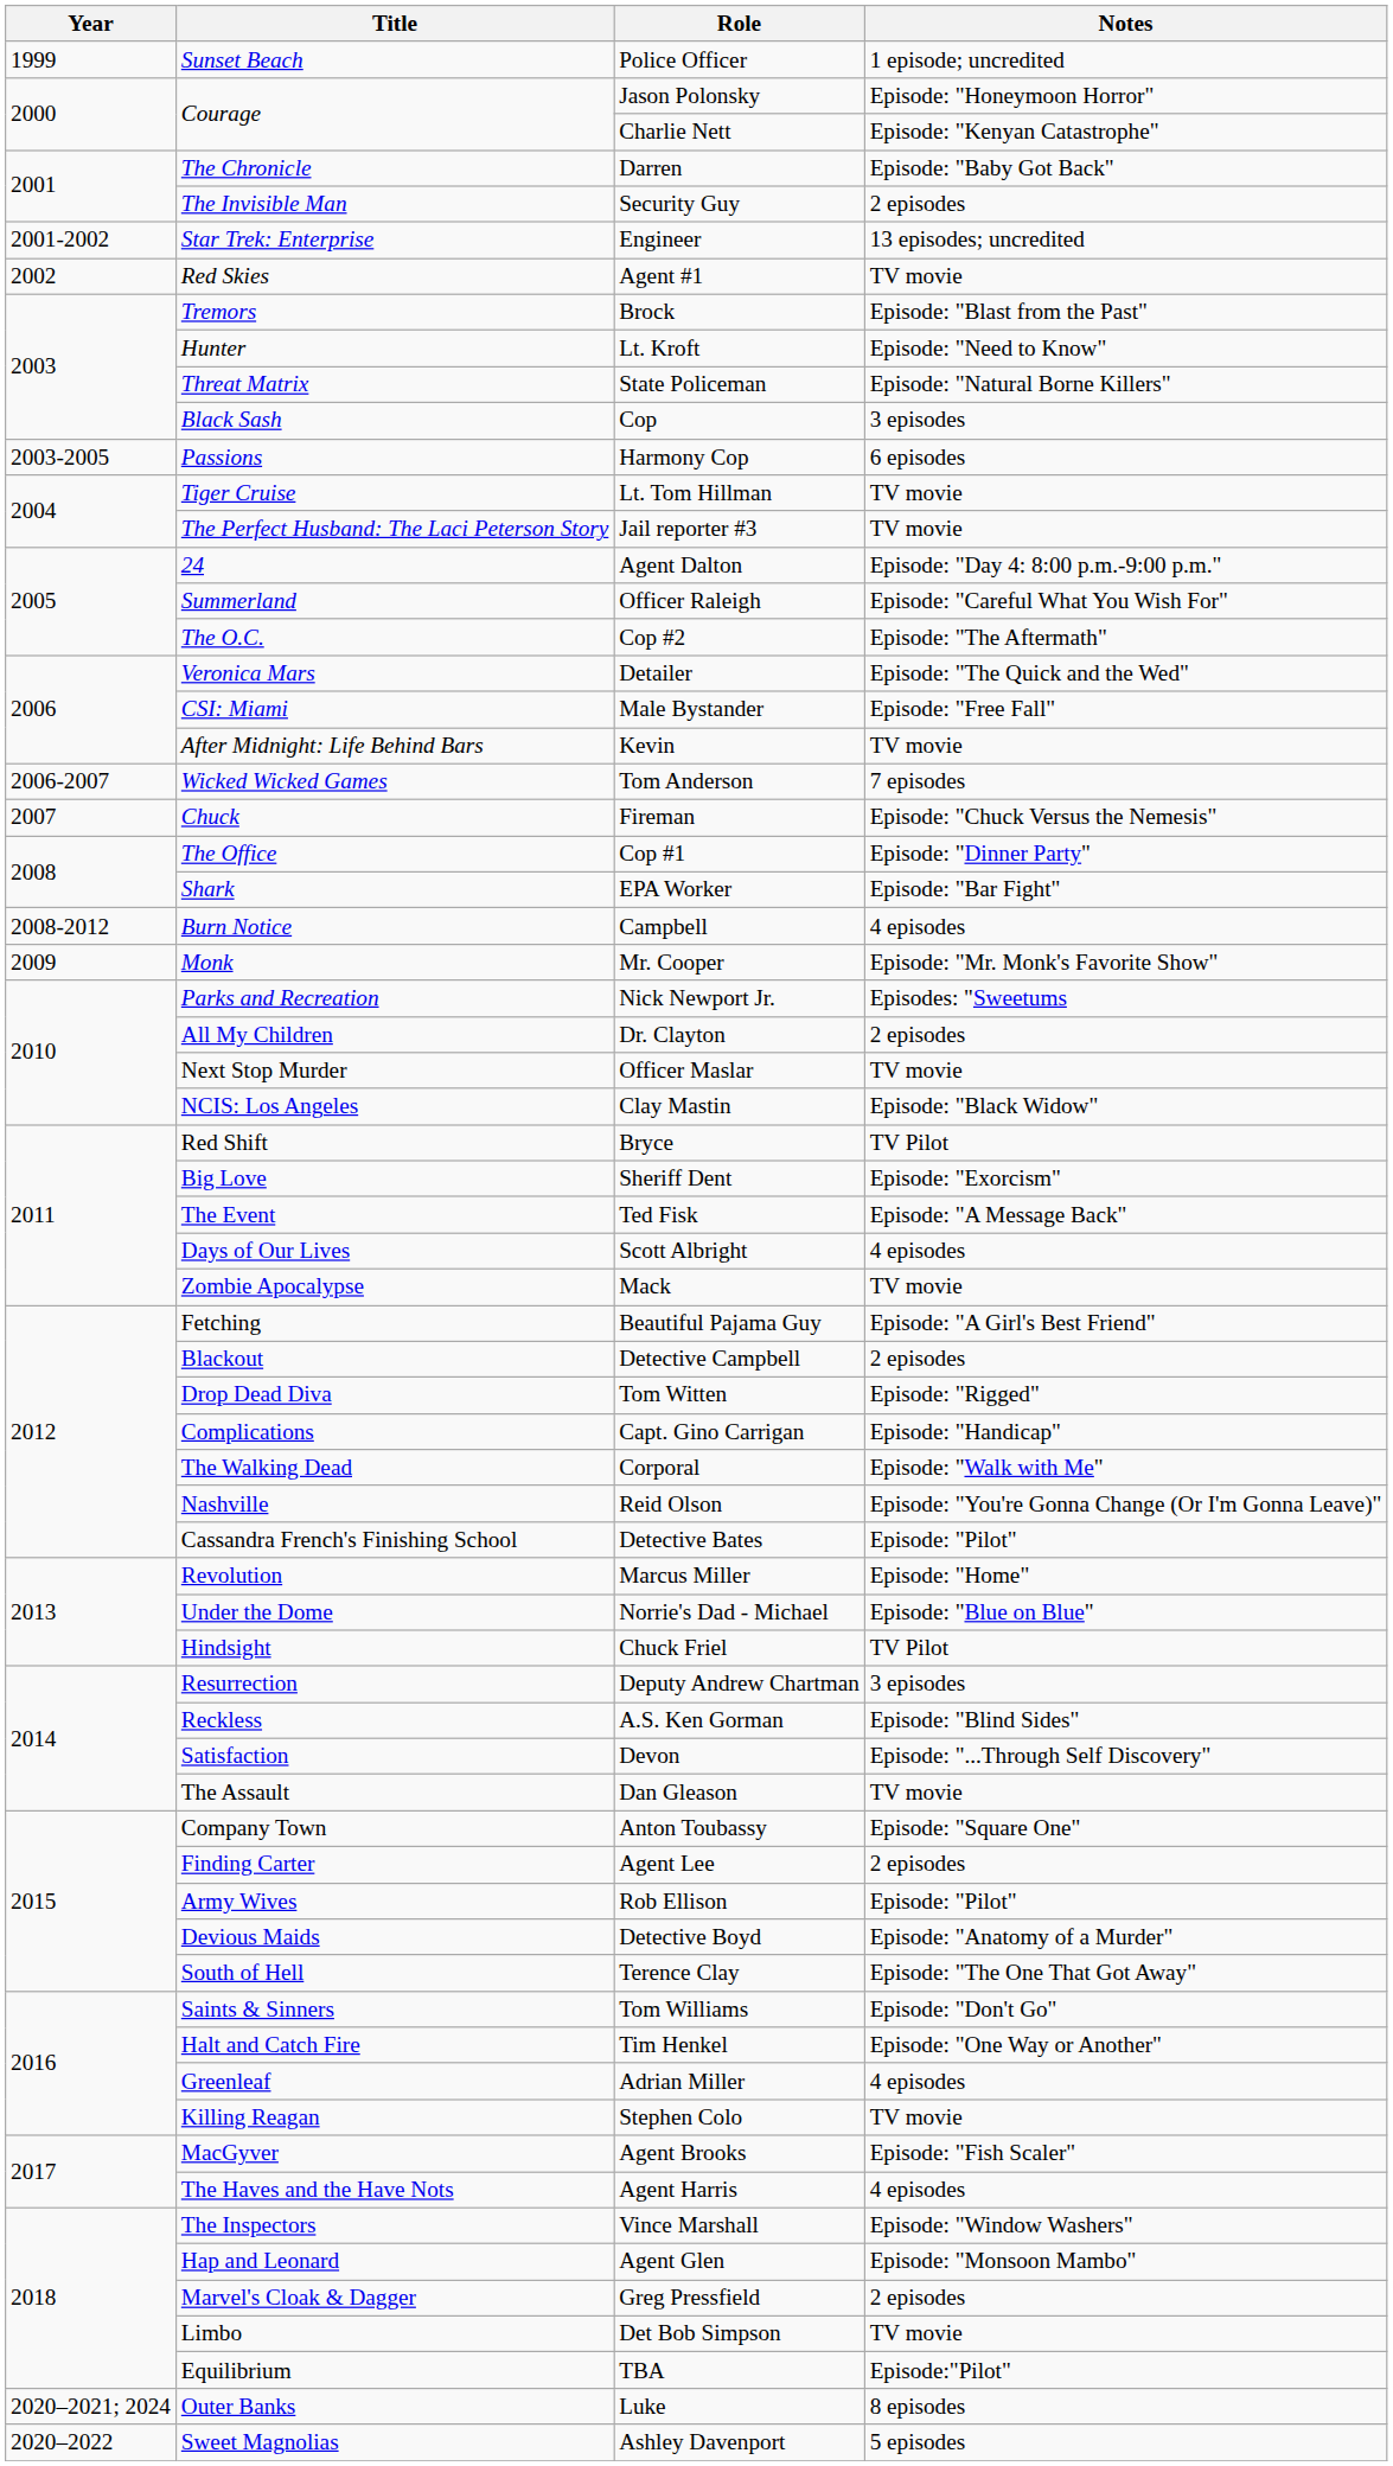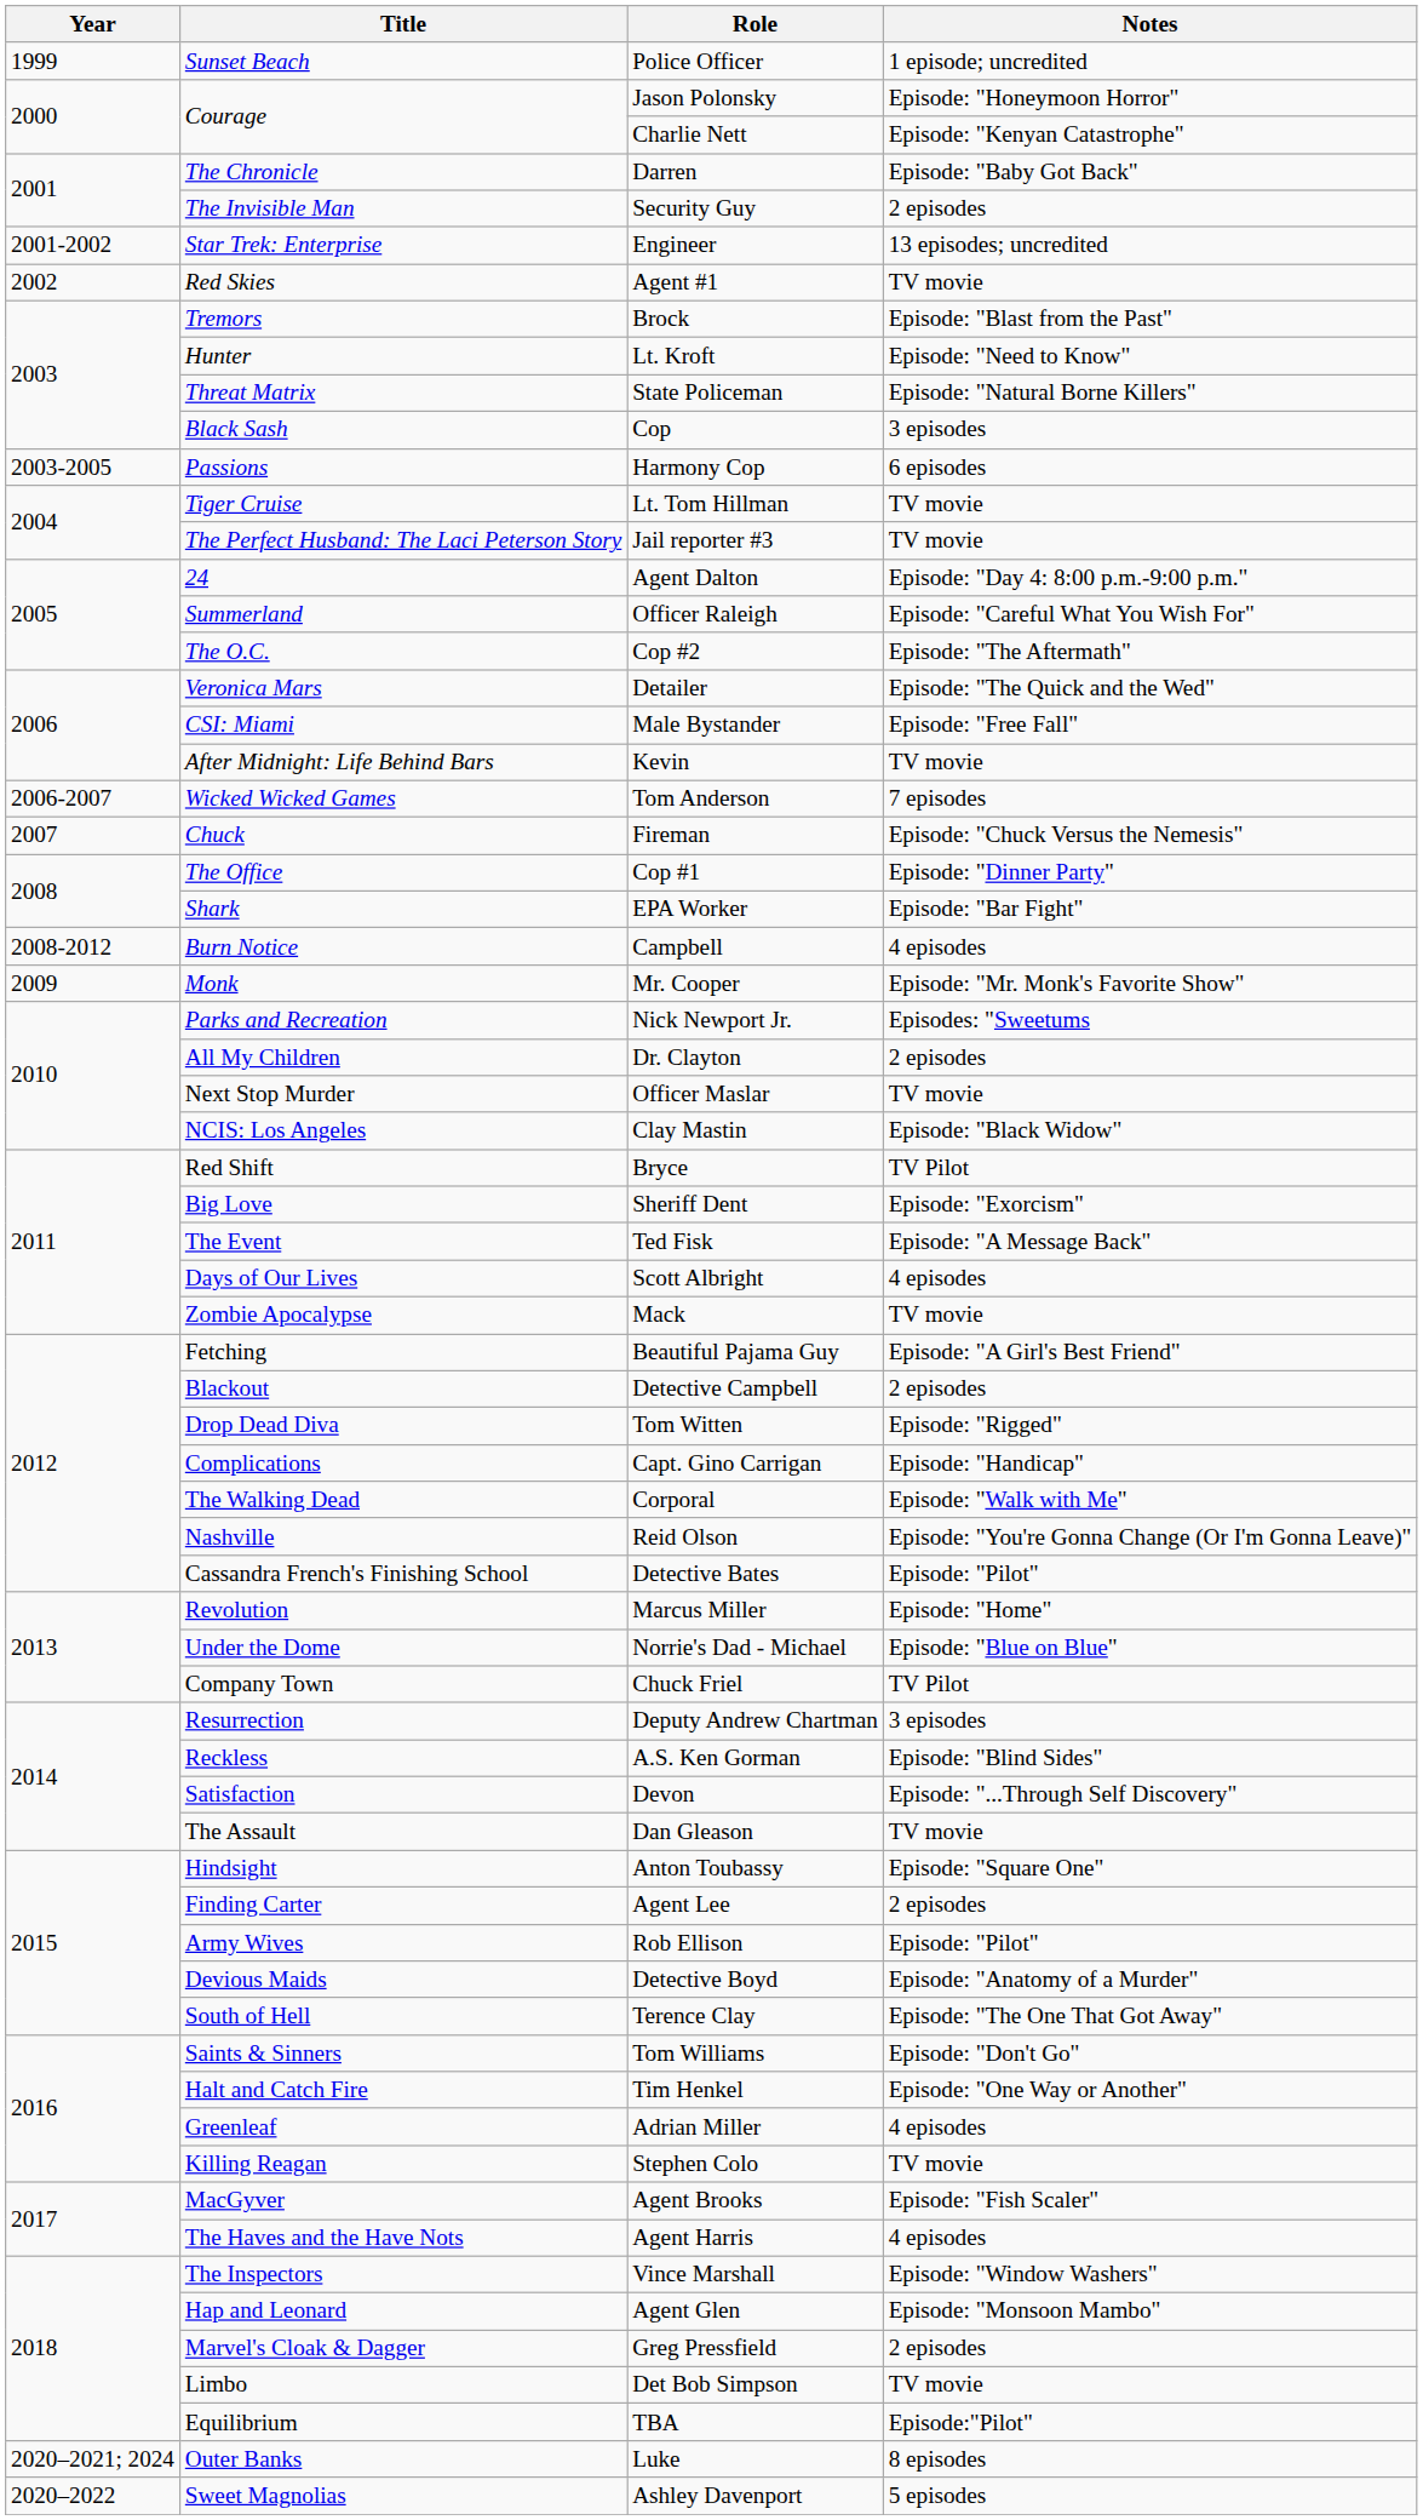 <table class="wikitable unsortable">
 <tr>
 <th>Year</th>
 <th>Title</th>
 <th>Role</th>
 <th>Notes</th>
 </tr>
 <tr>
 <td>1999</td>
 <td><em><a href='#'>Sunset Beach</a></em></td>
 <td>Police Officer</td>
 <td>1 episode; uncredited</td>
 </tr>
 <tr>
 <td rowspan="2">2000</td>
 <td rowspan="2"><em>Courage</em></td>
 <td>Jason Polonsky</td>
 <td>Episode: "Honeymoon Horror"</td>
 </tr>
 <tr>
 <td>Charlie Nett</td>
 <td>Episode: "Kenyan Catastrophe"</td>
 </tr>
 <tr>
 <td rowspan="2">2001</td>
 <td><em><a href='#'>The Chronicle</a></em></td>
 <td>Darren</td>
 <td>Episode: "Baby Got Back"</td>
 </tr>
 <tr>
 <td><em><a href='#'>The Invisible Man</a></em></td>
 <td>Security Guy</td>
 <td>2 episodes</td>
 </tr>
 <tr>
 <td>2001-2002</td>
 <td><em><a href='#'>Star Trek: Enterprise</a></em></td>
 <td>Engineer</td>
 <td>13 episodes; uncredited</td>
 </tr>
 <tr>
 <td>2002</td>
 <td><em>Red Skies</em></td>
 <td>Agent #1</td>
 <td>TV movie</td>
 </tr>
 <tr>
 <td rowspan="4">2003</td>
 <td><em><a href='#'>Tremors</a></em></td>
 <td>Brock</td>
 <td>Episode: "Blast from the Past"</td>
 </tr>
 <tr>
 <td><em>Hunter</em></td>
 <td>Lt. Kroft</td>
 <td>Episode: "Need to Know"</td>
 </tr>
 <tr>
 <td><em><a href='#'>Threat Matrix</a></em></td>
 <td>State Policeman</td>
 <td>Episode: "Natural Borne Killers"</td>
 </tr>
 <tr>
 <td><em><a href='#'>Black Sash</a></em></td>
 <td>Cop</td>
 <td>3 episodes</td>
 </tr>
 <tr>
 <td>2003-2005</td>
 <td><em><a href='#'>Passions</a></em></td>
 <td>Harmony Cop</td>
 <td>6 episodes</td>
 </tr>
 <tr>
 <td rowspan="2">2004</td>
 <td><em><a href='#'>Tiger Cruise</a></em></td>
 <td>Lt. Tom Hillman</td>
 <td>TV movie</td>
 </tr>
 <tr>
 <td><em><a href='#'>The Perfect Husband: The Laci Peterson Story</a></em></td>
 <td>Jail reporter #3</td>
 <td>TV movie</td>
 </tr>
 <tr>
 <td rowspan="3">2005</td>
 <td><em><a href='#'>24</a></em></td>
 <td>Agent Dalton</td>
 <td>Episode: "Day 4: 8:00 p.m.-9:00 p.m."</td>
 </tr>
 <tr>
 <td><em><a href='#'>Summerland</a></em></td>
 <td>Officer Raleigh</td>
 <td>Episode: "Careful What You Wish For"</td>
 </tr>
 <tr>
 <td><em><a href='#'>The O.C.</a></em></td>
 <td>Cop #2</td>
 <td>Episode: "The Aftermath"</td>
 </tr>
 <tr>
 <td rowspan="3">2006</td>
 <td><em><a href='#'>Veronica Mars</a></em></td>
 <td>Detailer</td>
 <td>Episode: "The Quick and the Wed"</td>
 </tr>
 <tr>
 <td><em><a href='#'>CSI: Miami</a></em></td>
 <td>Male Bystander</td>
 <td>Episode: "Free Fall"</td>
 </tr>
 <tr>
 <td><em>After Midnight: Life Behind Bars</em></td>
 <td>Kevin</td>
 <td>TV movie</td>
 </tr>
 <tr>
 <td>2006-2007</td>
 <td><em><a href='#'>Wicked Wicked Games</a></em></td>
 <td>Tom Anderson</td>
 <td>7 episodes</td>
 </tr>
 <tr>
 <td>2007</td>
 <td><em><a href='#'>Chuck</a></em></td>
 <td>Fireman</td>
 <td>Episode: "Chuck Versus the Nemesis"</td>
 </tr>
 <tr>
 <td rowspan="2">2008</td>
 <td><em><a href='#'>The Office</a></em></td>
 <td>Cop #1</td>
 <td>Episode: "<a href='#'>Dinner Party</a>"</td>
 </tr>
 <tr>
 <td><em><a href='#'>Shark</a></em></td>
 <td>EPA Worker</td>
 <td>Episode: "Bar Fight"</td>
 </tr>
 <tr>
 <td>2008-2012</td>
 <td><em><a href='#'>Burn Notice</a></em></td>
 <td>Campbell</td>
 <td>4 episodes</td>
 </tr>
 <tr>
 <td>2009</td>
 <td><em><a href='#'>Monk</a></em></td>
 <td>Mr. Cooper</td>
 <td>Episode: "Mr. Monk's Favorite Show"</td>
 </tr>
 <tr>
 <td rowspan="4">2010</td>
 <td><em><a href='#'>Parks and Recreation</a></em></td>
 <td>Nick Newport Jr.</td>
 <td>Episodes: "<a href='#'>Sweetums</a><em></td>
 </tr>
 <tr>
 <td></em><a href='#'>All My Children</a><em></td>
 <td>Dr. Clayton</td>
 <td>2 episodes</td>
 </tr>
 <tr>
 <td></em>Next Stop Murder<em></td>
 <td>Officer Maslar</td>
 <td>TV movie</td>
 </tr>
 <tr>
 <td></em><a href='#'>NCIS: Los Angeles</a><em></td>
 <td>Clay Mastin</td>
 <td>Episode: "Black Widow"</td>
 </tr>
 <tr>
 <td rowspan="5">2011</td>
 <td></em>Red Shift<em></td>
 <td>Bryce</td>
 <td>TV Pilot</td>
 </tr>
 <tr>
 <td></em><a href='#'>Big Love</a><em></td>
 <td>Sheriff Dent</td>
 <td>Episode: "Exorcism"</td>
 </tr>
 <tr>
 <td></em><a href='#'>The Event</a><em></td>
 <td>Ted Fisk</td>
 <td>Episode: "A Message Back"</td>
 </tr>
 <tr>
 <td></em><a href='#'>Days of Our Lives</a><em></td>
 <td>Scott Albright</td>
 <td>4 episodes</td>
 </tr>
 <tr>
 <td></em><a href='#'>Zombie Apocalypse</a><em></td>
 <td>Mack</td>
 <td>TV movie</td>
 </tr>
 <tr>
 <td rowspan="7">2012</td>
 <td></em>Fetching<em></td>
 <td>Beautiful Pajama Guy</td>
 <td>Episode: "A Girl's Best Friend"</td>
 </tr>
 <tr>
 <td></em><a href='#'>Blackout</a><em></td>
 <td>Detective Campbell</td>
 <td>2 episodes</td>
 </tr>
 <tr>
 <td></em><a href='#'>Drop Dead Diva</a><em></td>
 <td>Tom Witten</td>
 <td>Episode: "Rigged"</td>
 </tr>
 <tr>
 <td></em><a href='#'>Complications</a><em></td>
 <td>Capt. Gino Carrigan</td>
 <td>Episode: "Handicap"</td>
 </tr>
 <tr>
 <td></em><a href='#'>The Walking Dead</a><em></td>
 <td>Corporal</td>
 <td>Episode: "<a href='#'>Walk with Me</a>"</td>
 </tr>
 <tr>
 <td></em><a href='#'>Nashville</a><em></td>
 <td>Reid Olson</td>
 <td>Episode: "You're Gonna Change (Or I'm Gonna Leave)"</td>
 </tr>
 <tr>
 <td></em>Cassandra French's Finishing School<em></td>
 <td>Detective Bates</td>
 <td>Episode: "Pilot"</td>
 </tr>
 <tr>
 <td rowspan="3">2013</td>
 <td></em><a href='#'>Revolution</a><em></td>
 <td>Marcus Miller</td>
 <td>Episode: "Home"</td>
 </tr>
 <tr>
 <td></em><a href='#'>Under the Dome</a><em></td>
 <td>Norrie's Dad - Michael</td>
 <td>Episode: "<a href='#'>Blue on Blue</a>"</td>
 </tr>
 <tr>
-<td></em><a href='#'>Hindsight</a><em></td>
+<td></em>Company Town<em></td>
 <td>Chuck Friel</td>
 <td>TV Pilot</td>
 </tr>
 <tr>
 <td rowspan="4">2014</td>
 <td></em><a href='#'>Resurrection</a><em></td>
 <td>Deputy Andrew Chartman</td>
 <td>3 episodes</td>
 </tr>
 <tr>
 <td></em><a href='#'>Reckless</a><em></td>
 <td>A.S. Ken Gorman</td>
 <td>Episode: "Blind Sides"</td>
 </tr>
 <tr>
 <td></em><a href='#'>Satisfaction</a><em></td>
 <td>Devon</td>
 <td>Episode: "...Through Self Discovery"</td>
 </tr>
 <tr>
 <td></em>The Assault<em></td>
 <td>Dan Gleason</td>
 <td>TV movie</td>
 </tr>
 <tr>
 <td rowspan="5">2015</td>
-<td></em>Company Town<em></td>
+<td></em><a href='#'>Hindsight</a><em></td>
 <td>Anton Toubassy</td>
 <td>Episode: "Square One"</td>
 </tr>
 <tr>
 <td></em><a href='#'>Finding Carter</a><em></td>
 <td>Agent Lee</td>
 <td>2 episodes</td>
 </tr>
 <tr>
 <td></em><a href='#'>Army Wives</a><em></td>
 <td>Rob Ellison</td>
 <td>Episode: "Pilot"</td>
 </tr>
 <tr>
 <td></em><a href='#'>Devious Maids</a><em></td>
 <td>Detective Boyd</td>
 <td>Episode: "Anatomy of a Murder"</td>
 </tr>
 <tr>
 <td></em><a href='#'>South of Hell</a><em></td>
 <td>Terence Clay</td>
 <td>Episode: "The One That Got Away"</td>
 </tr>
 <tr>
 <td rowspan="4">2016</td>
 <td></em><a href='#'>Saints & Sinners</a><em></td>
 <td>Tom Williams</td>
 <td>Episode: "Don't Go"</td>
 </tr>
 <tr>
 <td></em><a href='#'>Halt and Catch Fire</a><em></td>
 <td>Tim Henkel</td>
 <td>Episode: "One Way or Another"</td>
 </tr>
 <tr>
 <td></em><a href='#'>Greenleaf</a><em></td>
 <td>Adrian Miller</td>
 <td>4 episodes</td>
 </tr>
 <tr>
 <td></em><a href='#'>Killing Reagan</a><em></td>
 <td>Stephen Colo</td>
 <td>TV movie</td>
 </tr>
 <tr>
 <td rowspan="2">2017</td>
 <td></em><a href='#'>MacGyver</a><em></td>
 <td>Agent Brooks</td>
 <td>Episode: "Fish Scaler"</td>
 </tr>
 <tr>
 <td></em><a href='#'>The Haves and the Have Nots</a><em></td>
 <td>Agent Harris</td>
 <td>4 episodes</td>
 </tr>
 <tr>
 <td rowspan="5">2018</td>
 <td></em><a href='#'>The Inspectors</a><em></td>
 <td>Vince Marshall</td>
 <td>Episode: "Window Washers"</td>
 </tr>
 <tr>
 <td></em><a href='#'>Hap and Leonard</a><em></td>
 <td>Agent Glen</td>
 <td>Episode: "Monsoon Mambo"</td>
 </tr>
 <tr>
 <td></em><a href='#'>Marvel's Cloak & Dagger</a><em></td>
 <td>Greg Pressfield</td>
 <td>2 episodes</td>
 </tr>
 <tr>
 <td></em>Limbo<em></td>
 <td>Det Bob Simpson</td>
 <td>TV movie</td>
 </tr>
 <tr>
 <td></em>Equilibrium <em></td>
 <td>TBA</td>
 <td>Episode:"Pilot"</td>
 </tr>
 <tr>
 <td>2020–2021; 2024</td>
 <td></em><a href='#'>Outer Banks</a><em></td>
 <td>Luke</td>
 <td>8 episodes</td>
 </tr>
 <tr>
 <td>2020–2022</td>
 <td></em><a href='#'>Sweet Magnolias</a><em></td>
 <td>Ashley Davenport</td>
 <td>5 episodes</td>
 </tr>
 </table>
